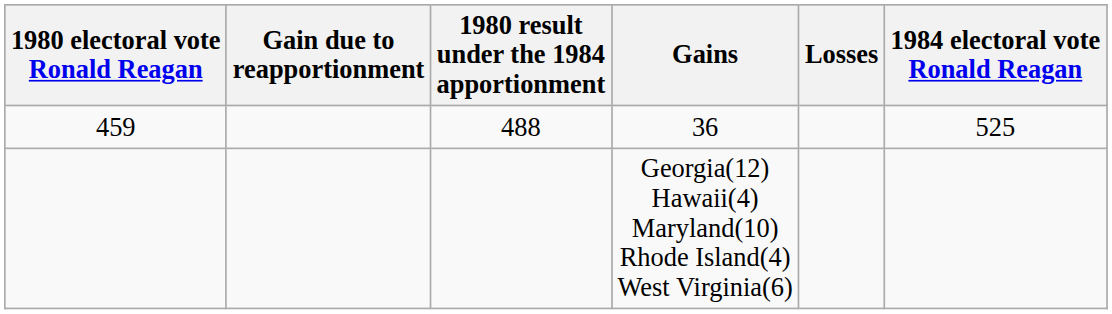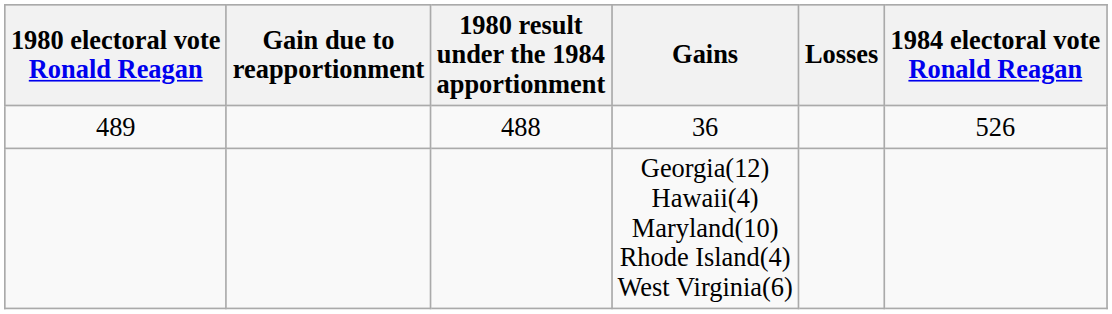 <table class="wikitable" style="text-align:center">
 <tr>
 <th>1980 electoral vote<br><a href='#'>Ronald Reagan</a></th>
 <th>Gain due to<br>reapportionment</th>
 <th>1980 result<br>under the 1984<br>apportionment</th>
 <th>Gains</th>
 <th>Losses</th>
 <th>1984 electoral vote<br><a href='#'>Ronald Reagan</a></th>
 </tr>
 <tr>
-<td>459</td>
+<td>489</td>
 <td></td>
 <td>488</td>
 <td> 36</td>
 <td></td>
-<td>525</td>
+<td>526</td>
 </tr>
 <tr>
 <td></td>
 <td></td>
 <td></td>
 <td>Georgia(12)<br>Hawaii(4)<br>Maryland(10)<br>Rhode Island(4)<br>West Virginia(6)</td>
 <td></td>
 <td></td>
 </tr>
 </table>
